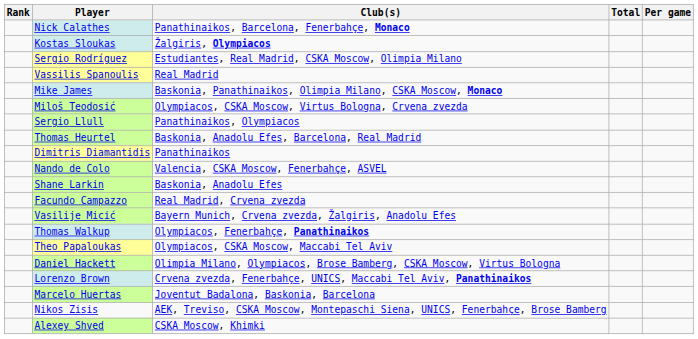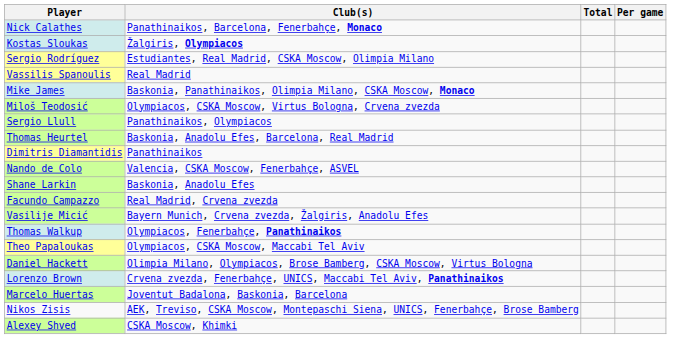 <table class="wikitable sortable">
 <tr>
-<th>Rank</th>
 <th>Player</th>
 <th>Club(s)</th>
 <th>Total</th>
 <th>Per game</th>
 </tr>
 <tr>
-<td></td>
 <td bgcolor="#CFECEC">  <a href='#'>Nick Calathes</a></td>
 <td><a href='#'>Panathinaikos</a>, <a href='#'>Barcelona</a>, <a href='#'>Fenerbahçe</a>, <strong><a href='#'>Monaco</a></strong></td>
 <td></td>
 <td style="text-align:center;"></td>
 </tr>
 <tr>
-<td></td>
 <td bgcolor="#CFECEC"> <a href='#'>Kostas Sloukas</a></td>
 <td><a href='#'>Žalgiris</a>, <strong><a href='#'>Olympiacos</a></strong></td>
 <td></td>
 <td style="text-align:center;"></td>
 </tr>
 <tr>
-<td></td>
 <td bgcolor="#FFFF99"> <a href='#'>Sergio Rodríguez</a></td>
 <td><a href='#'>Estudiantes</a>, <a href='#'>Real Madrid</a>, <a href='#'>CSKA Moscow</a>, <a href='#'>Olimpia Milano</a></td>
 <td></td>
 <td></td>
 </tr>
 <tr>
-<td></td>
 <td bgcolor="#FFFF99"> <a href='#'>Vassilis Spanoulis</a></td>
 <td><a href='#'>Real Madrid</a></td>
 <td></td>
 <td></td>
 </tr>
 <tr>
-<td></td>
 <td bgcolor="#CFECEC"> <a href='#'>Mike James</a></td>
 <td><a href='#'>Baskonia</a>, <a href='#'>Panathinaikos</a>, <a href='#'>Olimpia Milano</a>, <a href='#'>CSKA Moscow</a>, <strong><a href='#'>Monaco</a></strong></td>
 <td></td>
 <td style="text-align:center;"></td>
 </tr>
 <tr>
-<td></td>
 <td bgcolor="#CCFF99"> <a href='#'>Miloš Teodosić</a></td>
 <td><a href='#'>Olympiacos</a>, <a href='#'>CSKA Moscow</a>, <a href='#'>Virtus Bologna</a>, <a href='#'>Crvena zvezda</a></td>
 <td></td>
 <td style="text-align:center;"></td>
 </tr>
 <tr>
-<td></td>
 <td bgcolor="#CCFF99"> <a href='#'>Sergio Llull</a></td>
 <td><a href='#'>Panathinaikos</a>, <a href='#'>Olympiacos</a></td>
 <td></td>
 <td style="text-align:center;"></td>
 </tr>
 <tr>
-<td></td>
 <td bgcolor="#CCFF99"> <a href='#'>Thomas Heurtel</a></td>
 <td><a href='#'>Baskonia</a>, <a href='#'>Anadolu Efes</a>, <a href='#'>Barcelona</a>, <a href='#'>Real Madrid</a></td>
 <td></td>
 <td></td>
 </tr>
 <tr>
-<td></td>
 <td bgcolor="#FFFF99"> <a href='#'>Dimitris Diamantidis</a></td>
 <td><a href='#'>Panathinaikos</a></td>
 <td></td>
 <td></td>
 </tr>
 <tr>
-<td></td>
 <td bgcolor="#CCFF99"> <a href='#'>Nando de Colo</a></td>
 <td><a href='#'>Valencia</a>, <a href='#'>CSKA Moscow</a>, <a href='#'>Fenerbahçe</a>, <a href='#'>ASVEL</a></td>
 <td></td>
 <td style="text-align:center;"></td>
 </tr>
 <tr>
-<td></td>
 <td bgcolor="#CCFF99">   <a href='#'>Shane Larkin</a></td>
 <td><a href='#'>Baskonia</a>, <a href='#'>Anadolu Efes</a></td>
 <td></td>
 <td style="text-align:center;"></td>
 </tr>
 <tr>
-<td></td>
 <td bgcolor="#CCFF99"> <a href='#'>Facundo Campazzo</a></td>
 <td><a href='#'>Real Madrid</a>, <a href='#'>Crvena zvezda</a></td>
 <td></td>
 <td style="text-align:center;"></td>
 </tr>
 <tr>
-<td></td>
 <td bgcolor="#CCFF99"> <a href='#'>Vasilije Micić</a></td>
 <td><a href='#'>Bayern Munich</a>, <a href='#'>Crvena zvezda</a>, <a href='#'>Žalgiris</a>, <a href='#'>Anadolu Efes</a></td>
 <td></td>
 <td></td>
 </tr>
 <tr>
-<td></td>
 <td bgcolor="#CFECEC">  <a href='#'>Thomas Walkup</a></td>
 <td><a href='#'>Olympiacos</a>, <a href='#'>Fenerbahçe</a>, <strong><a href='#'>Panathinaikos</a></strong></td>
 <td></td>
 <td style="text-align:center;"></td>
 </tr>
 <tr>
-<td></td>
 <td bgcolor="#FFFF99"> <a href='#'>Theo Papaloukas</a></td>
 <td><a href='#'>Olympiacos</a>, <a href='#'>CSKA Moscow</a>, <a href='#'>Maccabi Tel Aviv</a></td>
 <td></td>
 <td></td>
 </tr>
 <tr>
-<td></td>
 <td bgcolor="#CCFF99">  <a href='#'>Daniel Hackett</a></td>
 <td><a href='#'>Olimpia Milano</a>, <a href='#'>Olympiacos</a>, <a href='#'>Brose Bamberg</a>, <a href='#'>CSKA Moscow</a>, <a href='#'>Virtus Bologna</a></td>
 <td></td>
 <td style="text-align:center;"></td>
 </tr>
 <tr>
-<td></td>
 <td bgcolor="#CFECEC">  <a href='#'>Lorenzo Brown</a></td>
 <td><a href='#'>Crvena zvezda</a>, <a href='#'>Fenerbahçe</a>, <a href='#'>UNICS</a>, <a href='#'>Maccabi Tel Aviv</a>, <strong><a href='#'>Panathinaikos</a></strong></td>
 <td></td>
 <td style="text-align:center;"></td>
 </tr>
 <tr>
-<td></td>
 <td bgcolor="#CCFF99">  <a href='#'>Marcelo Huertas</a></td>
 <td><a href='#'>Joventut Badalona</a>, <a href='#'>Baskonia</a>, <a href='#'>Barcelona</a></td>
 <td></td>
 <td></td>
 </tr>
 <tr>
-<td></td>
 <td> <a href='#'>Nikos Zisis</a></td>
 <td><a href='#'>AEK</a>, <a href='#'>Treviso</a>, <a href='#'>CSKA Moscow</a>, <a href='#'>Montepaschi Siena</a>, <a href='#'>UNICS</a>, <a href='#'>Fenerbahçe</a>, <a href='#'>Brose Bamberg</a></td>
 <td></td>
 <td></td>
 </tr>
 <tr>
-<td></td>
 <td bgcolor="#CCFF99"> <a href='#'>Alexey Shved</a></td>
 <td><a href='#'>CSKA Moscow</a>, <a href='#'>Khimki</a></td>
 <td></td>
 <td></td>
 </tr>
 </table>
